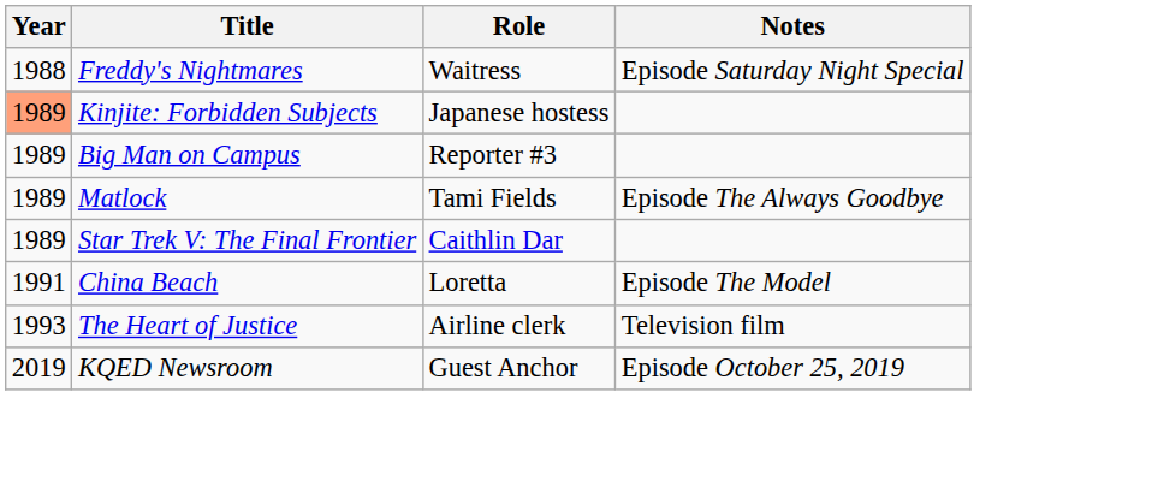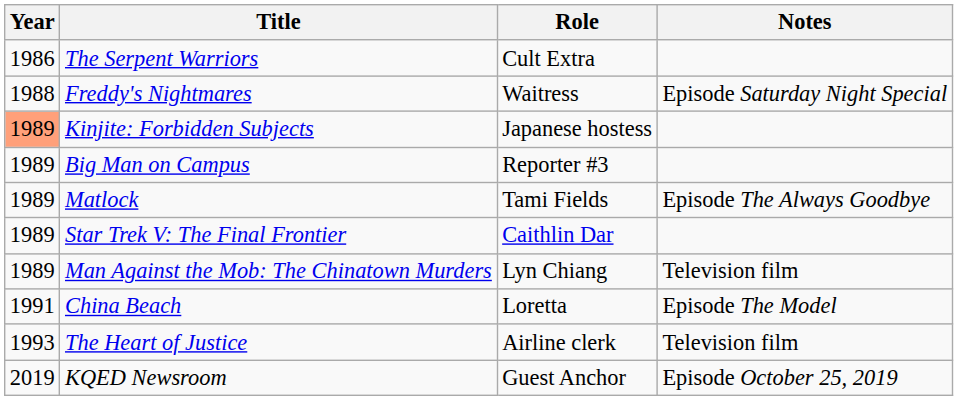 <table class="wikitable sortable">
 <tr>
 <th>Year</th>
 <th>Title</th>
 <th>Role</th>
 <th class="unsortable">Notes</th>
+</tr>
+<tr>
+<td>1986</td>
+<td><em><a href='#'>The Serpent Warriors</a></em></td>
+<td>Cult Extra</td>
+<td></td>
 </tr>
 <tr>
 <td>1988</td>
 <td><em><a href='#'>Freddy's Nightmares</a></em></td>
 <td>Waitress</td>
 <td>Episode <em>Saturday Night Special</em></td>
 </tr>
 <tr>
 <td style="background: lightsalmon;">1989</td>
 <td><em><a href='#'>Kinjite: Forbidden Subjects</a></em></td>
 <td>Japanese hostess</td>
 <td></td>
 </tr>
 <tr>
 <td>1989</td>
 <td><em><a href='#'>Big Man on Campus</a></em></td>
 <td>Reporter #3</td>
 <td></td>
 </tr>
 <tr>
 <td>1989</td>
 <td><em><a href='#'>Matlock</a></em></td>
 <td>Tami Fields</td>
 <td>Episode <em>The Always Goodbye</em></td>
 </tr>
 <tr>
 <td>1989</td>
 <td><em><a href='#'>Star Trek V: The Final Frontier</a></em></td>
 <td><a href='#'>Caithlin Dar</a></td>
 <td></td>
 </tr>
 <tr>
+<td>1989</td>
+<td><em><a href='#'>Man Against the Mob: The Chinatown Murders</a></em></td>
+<td>Lyn Chiang</td>
+<td>Television film</td>
+</tr>
+<tr>
 <td>1991</td>
 <td><em><a href='#'>China Beach</a></em></td>
 <td>Loretta</td>
 <td>Episode <em>The Model</em></td>
 </tr>
 <tr>
 <td>1993</td>
 <td><em><a href='#'>The Heart of Justice</a></em></td>
 <td>Airline clerk</td>
 <td>Television film</td>
 </tr>
 <tr>
 <td>2019</td>
 <td><em>KQED Newsroom</em></td>
 <td>Guest Anchor</td>
 <td>Episode <em>October 25, 2019</em></td>
 </tr>
 </table>
